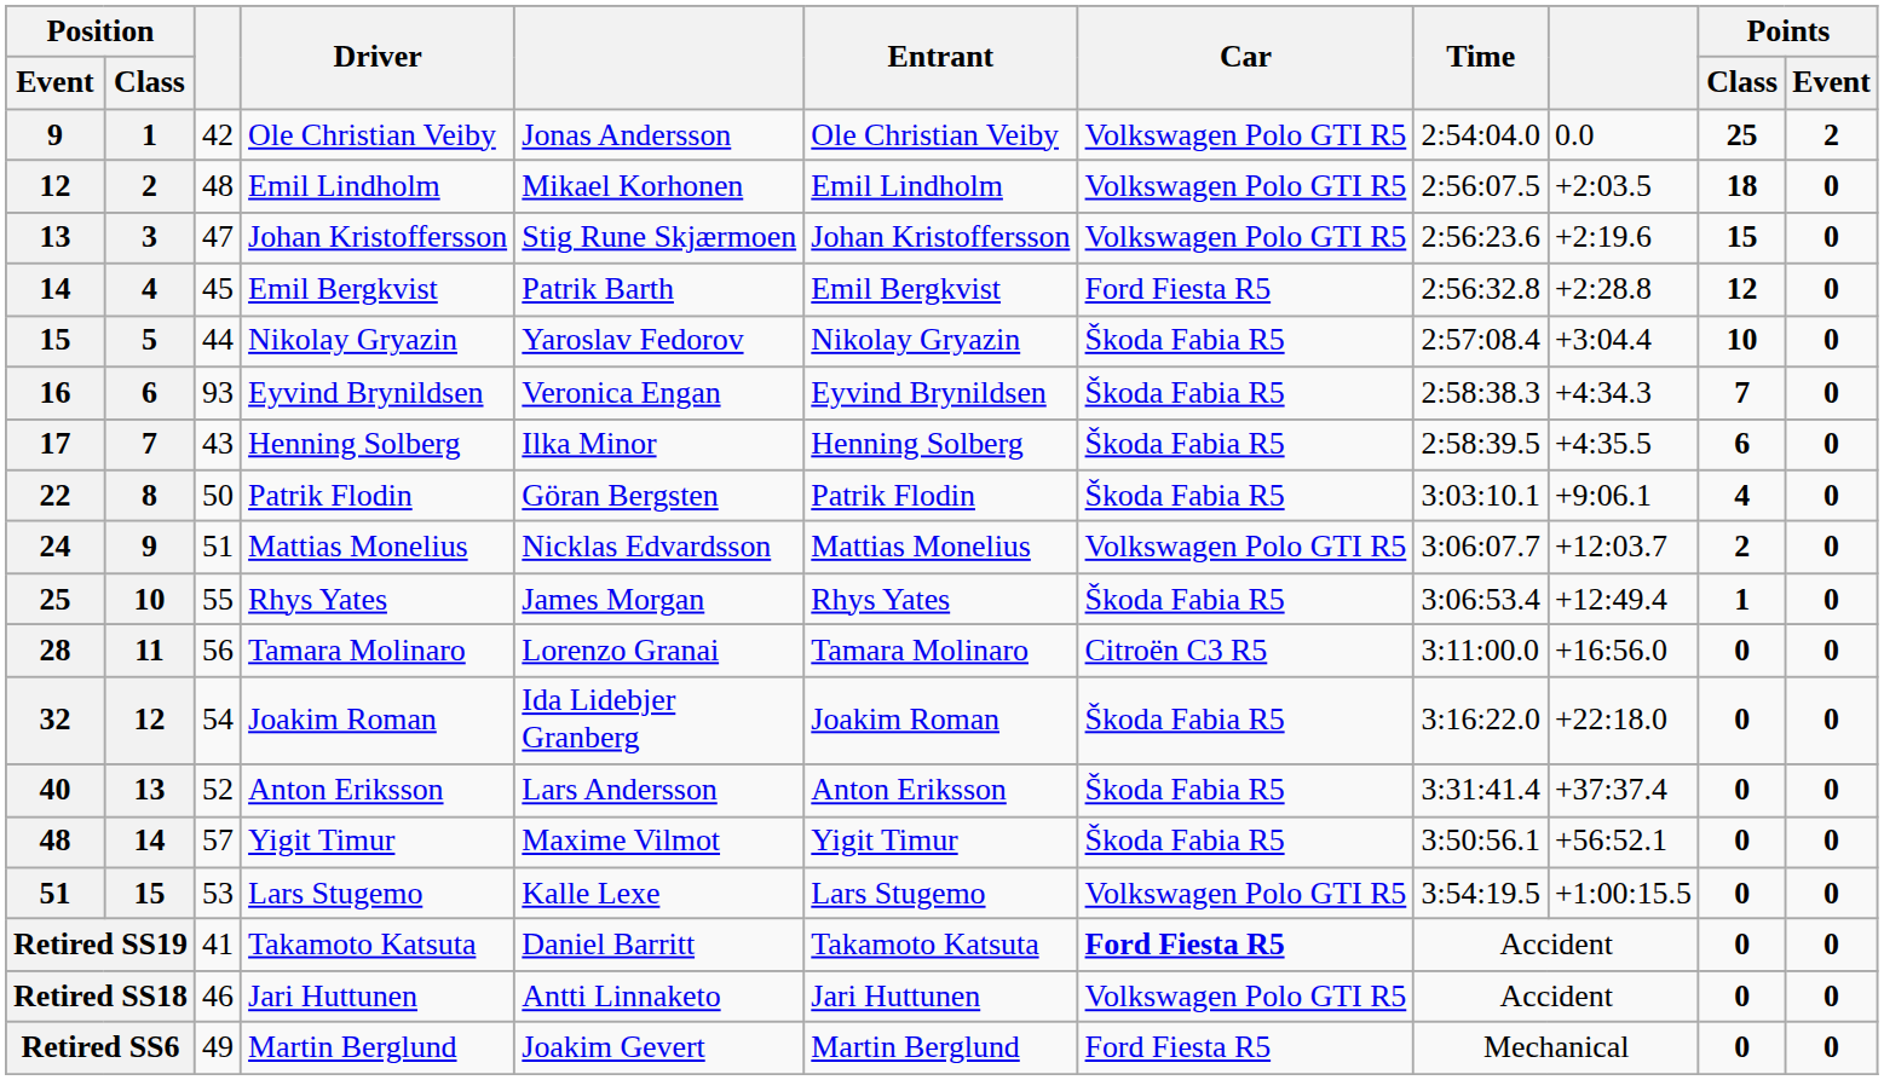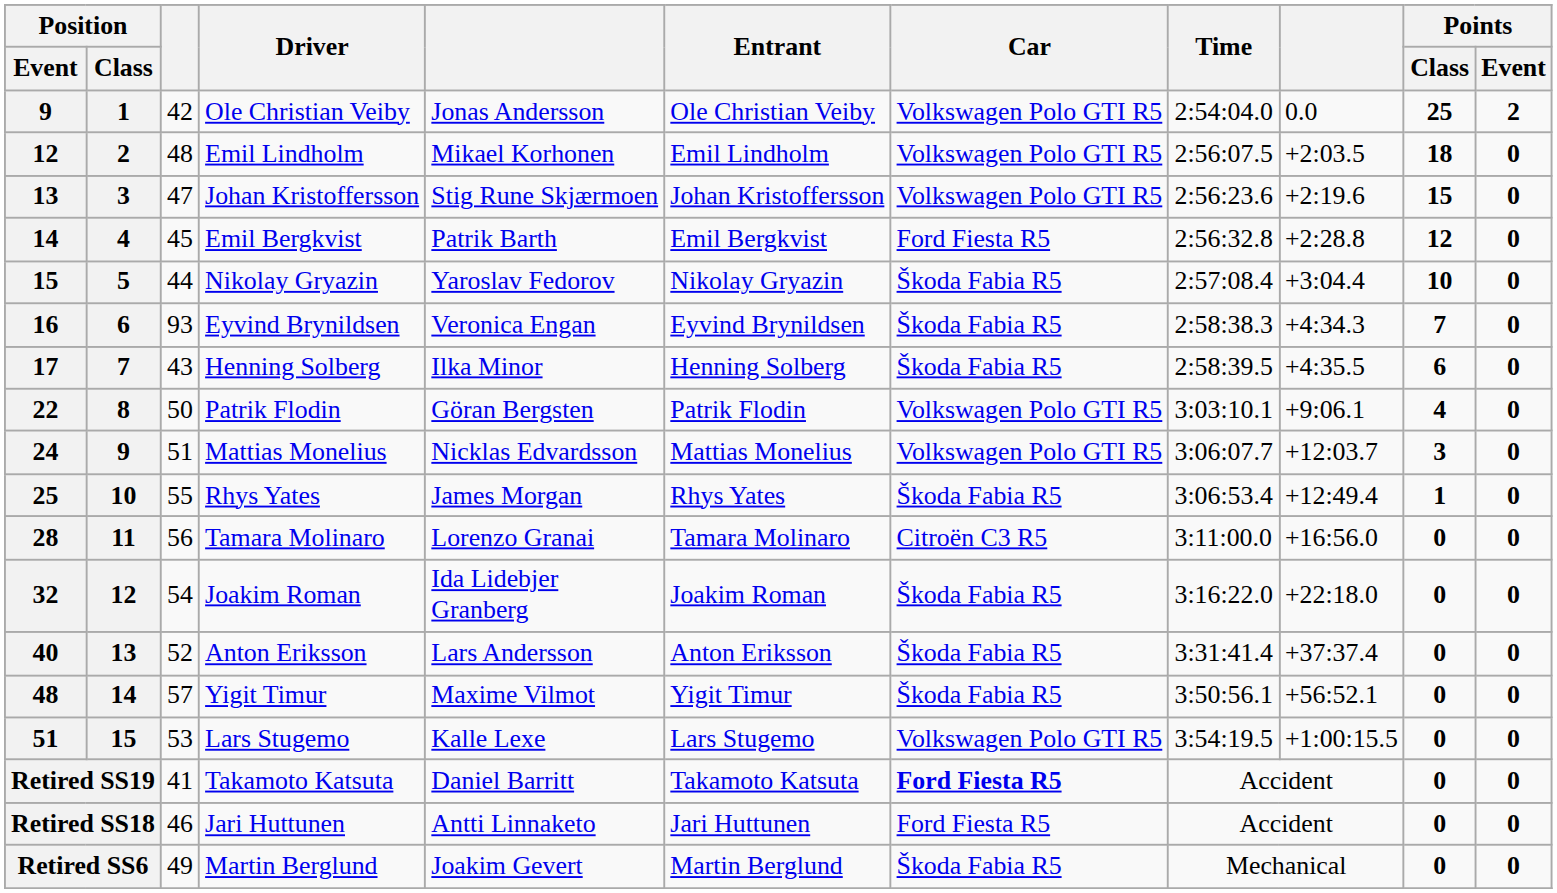 <table class="wikitable" width=85% style="font-size: 85%;">
 <tr>
 <th colspan="2">Position</th>
 <th rowspan="2"></th>
 <th rowspan="2">Driver</th>
 <th rowspan="2"></th>
 <th rowspan="2">Entrant</th>
 <th rowspan="2">Car</th>
 <th rowspan="2">Time</th>
 <th rowspan="2"></th>
 <th colspan="2">Points</th>
 </tr>
 <tr>
 <th>Event</th>
 <th>Class</th>
 <th>Class</th>
 <th>Event</th>
 </tr>
 <tr>
 <th>9</th>
 <th>1</th>
 <td align="center">42</td>
 <td><a href='#'>Ole Christian Veiby</a></td>
 <td><a href='#'>Jonas Andersson</a></td>
 <td><a href='#'>Ole Christian Veiby</a></td>
 <td nowrap><a href='#'>Volkswagen Polo GTI R5</a></td>
 <td>2:54:04.0</td>
 <td>0.0</td>
 <td align="center"><strong>25</strong></td>
 <td align="center"><strong>2</strong></td>
 </tr>
 <tr>
 <th>12</th>
 <th>2</th>
 <td align="center">48</td>
 <td><a href='#'>Emil Lindholm</a></td>
 <td><a href='#'>Mikael Korhonen</a></td>
 <td><a href='#'>Emil Lindholm</a></td>
 <td><a href='#'>Volkswagen Polo GTI R5</a></td>
 <td>2:56:07.5</td>
 <td>+2:03.5</td>
 <td align="center"><strong>18</strong></td>
 <td align="center"><strong>0</strong></td>
 </tr>
 <tr>
 <th>13</th>
 <th>3</th>
 <td align="center">47</td>
 <td nowrap><a href='#'>Johan Kristoffersson</a></td>
 <td nowrap><a href='#'>Stig Rune Skjærmoen</a></td>
 <td nowrap><a href='#'>Johan Kristoffersson</a></td>
 <td><a href='#'>Volkswagen Polo GTI R5</a></td>
 <td>2:56:23.6</td>
 <td>+2:19.6</td>
 <td align="center"><strong>15</strong></td>
 <td align="center"><strong>0</strong></td>
 </tr>
 <tr>
 <th>14</th>
 <th>4</th>
 <td align="center">45</td>
 <td><a href='#'>Emil Bergkvist</a></td>
 <td><a href='#'>Patrik Barth</a></td>
 <td><a href='#'>Emil Bergkvist</a></td>
 <td><a href='#'>Ford Fiesta R5</a></td>
 <td>2:56:32.8</td>
 <td>+2:28.8</td>
 <td align="center"><strong>12</strong></td>
 <td align="center"><strong>0</strong></td>
 </tr>
 <tr>
 <th>15</th>
 <th>5</th>
 <td align="center">44</td>
 <td><a href='#'>Nikolay Gryazin</a></td>
 <td><a href='#'>Yaroslav Fedorov</a></td>
 <td><a href='#'>Nikolay Gryazin</a></td>
 <td><a href='#'>Škoda Fabia R5</a></td>
 <td>2:57:08.4</td>
 <td>+3:04.4</td>
 <td align="center"><strong>10</strong></td>
 <td align="center"><strong>0</strong></td>
 </tr>
 <tr>
 <th>16</th>
 <th>6</th>
 <td align="center">93</td>
 <td><a href='#'>Eyvind Brynildsen</a></td>
 <td><a href='#'>Veronica Engan</a></td>
 <td><a href='#'>Eyvind Brynildsen</a></td>
 <td><a href='#'>Škoda Fabia R5</a></td>
 <td>2:58:38.3</td>
 <td>+4:34.3</td>
 <td align="center"><strong>7</strong></td>
 <td align="center"><strong>0</strong></td>
 </tr>
 <tr>
 <th>17</th>
 <th>7</th>
 <td align="center">43</td>
 <td><a href='#'>Henning Solberg</a></td>
 <td><a href='#'>Ilka Minor</a></td>
 <td><a href='#'>Henning Solberg</a></td>
 <td><a href='#'>Škoda Fabia R5</a></td>
 <td>2:58:39.5</td>
 <td>+4:35.5</td>
 <td align="center"><strong>6</strong></td>
 <td align="center"><strong>0</strong></td>
 </tr>
 <tr>
 <th>22</th>
 <th>8</th>
 <td align="center">50</td>
 <td><a href='#'>Patrik Flodin</a></td>
 <td><a href='#'>Göran Bergsten</a></td>
 <td><a href='#'>Patrik Flodin</a></td>
-<td><a href='#'>Škoda Fabia R5</a></td>
+<td nowrap><a href='#'>Volkswagen Polo GTI R5</a></td>
 <td>3:03:10.1</td>
 <td>+9:06.1</td>
 <td align="center"><strong>4</strong></td>
 <td align="center"><strong>0</strong></td>
 </tr>
 <tr>
 <th>24</th>
 <th>9</th>
 <td align="center">51</td>
 <td><a href='#'>Mattias Monelius</a></td>
 <td><a href='#'>Nicklas Edvardsson</a></td>
 <td><a href='#'>Mattias Monelius</a></td>
 <td nowrap><a href='#'>Volkswagen Polo GTI R5</a></td>
 <td>3:06:07.7</td>
 <td>+12:03.7</td>
-<td align="center"><strong>2</strong></td>
+<td align="center"><strong>3</strong></td>
 <td align="center"><strong>0</strong></td>
 </tr>
 <tr>
 <th>25</th>
 <th>10</th>
 <td align="center">55</td>
 <td><a href='#'>Rhys Yates</a></td>
 <td><a href='#'>James Morgan</a></td>
 <td><a href='#'>Rhys Yates</a></td>
 <td><a href='#'>Škoda Fabia R5</a></td>
 <td>3:06:53.4</td>
 <td>+12:49.4</td>
 <td align="center"><strong>1</strong></td>
 <td align="center"><strong>0</strong></td>
 </tr>
 <tr>
 <th>28</th>
 <th>11</th>
 <td align="center">56</td>
 <td><a href='#'>Tamara Molinaro</a></td>
 <td><a href='#'>Lorenzo Granai</a></td>
 <td><a href='#'>Tamara Molinaro</a></td>
 <td><a href='#'>Citroën C3 R5</a></td>
 <td>3:11:00.0</td>
 <td>+16:56.0</td>
 <td align="center"><strong>0</strong></td>
 <td align="center"><strong>0</strong></td>
 </tr>
 <tr>
 <th>32</th>
 <th>12</th>
 <td align="center">54</td>
 <td><a href='#'>Joakim Roman</a></td>
 <td><a href='#'>Ida Lidebjer Granberg</a></td>
 <td><a href='#'>Joakim Roman</a></td>
 <td><a href='#'>Škoda Fabia R5</a></td>
 <td>3:16:22.0</td>
 <td>+22:18.0</td>
 <td align="center"><strong>0</strong></td>
 <td align="center"><strong>0</strong></td>
 </tr>
 <tr>
 <th>40</th>
 <th>13</th>
 <td align="center">52</td>
 <td><a href='#'>Anton Eriksson</a></td>
 <td><a href='#'>Lars Andersson</a></td>
 <td><a href='#'>Anton Eriksson</a></td>
 <td><a href='#'>Škoda Fabia R5</a></td>
 <td>3:31:41.4</td>
 <td>+37:37.4</td>
 <td align="center"><strong>0</strong></td>
 <td align="center"><strong>0</strong></td>
 </tr>
 <tr>
 <th>48</th>
 <th>14</th>
 <td align="center">57</td>
 <td><a href='#'>Yigit Timur</a></td>
 <td><a href='#'>Maxime Vilmot</a></td>
 <td><a href='#'>Yigit Timur</a></td>
 <td><a href='#'>Škoda Fabia R5</a></td>
 <td>3:50:56.1</td>
 <td>+56:52.1</td>
 <td align="center"><strong>0</strong></td>
 <td align="center"><strong>0</strong></td>
 </tr>
 <tr>
 <th>51</th>
 <th>15</th>
 <td align="center">53</td>
 <td><a href='#'>Lars Stugemo</a></td>
 <td><a href='#'>Kalle Lexe</a></td>
 <td><a href='#'>Lars Stugemo</a></td>
 <td><a href='#'>Volkswagen Polo GTI R5</a></td>
 <td>3:54:19.5</td>
 <td>+1:00:15.5</td>
 <td align="center"><strong>0</strong></td>
 <td align="center"><strong>0</strong></td>
 </tr>
 <tr>
 <th colspan="2" nowrap>Retired SS19</th>
 <td align="center">41</td>
 <td><a href='#'>Takamoto Katsuta</a></td>
 <td><a href='#'>Daniel Barritt</a></td>
 <td><a href='#'>Takamoto Katsuta</a></td>
 <td><strong><a href='#'>Ford Fiesta R5</a></strong></td>
 <td align="center" colspan="2">Accident</td>
 <td align="center"><strong>0</strong></td>
 <td align="center"><strong>0</strong></td>
 </tr>
 <tr>
 <th colspan="2">Retired SS18</th>
 <td align="center">46</td>
 <td><a href='#'>Jari Huttunen</a></td>
 <td><a href='#'>Antti Linnaketo</a></td>
 <td><a href='#'>Jari Huttunen</a></td>
-<td><a href='#'>Volkswagen Polo GTI R5</a></td>
+<td><a href='#'>Ford Fiesta R5</a></td>
 <td align="center" colspan="2">Accident</td>
 <td align="center"><strong>0</strong></td>
 <td align="center"><strong>0</strong></td>
 </tr>
 <tr>
 <th colspan="2">Retired SS6</th>
 <td align="center">49</td>
 <td><a href='#'>Martin Berglund</a></td>
 <td><a href='#'>Joakim Gevert</a></td>
 <td><a href='#'>Martin Berglund</a></td>
-<td><a href='#'>Ford Fiesta R5</a></td>
+<td><a href='#'>Škoda Fabia R5</a></td>
 <td align="center" colspan="2">Mechanical</td>
 <td align="center"><strong>0</strong></td>
 <td align="center"><strong>0</strong></td>
 </tr>
 <tr>
 </tr>
 </table>
